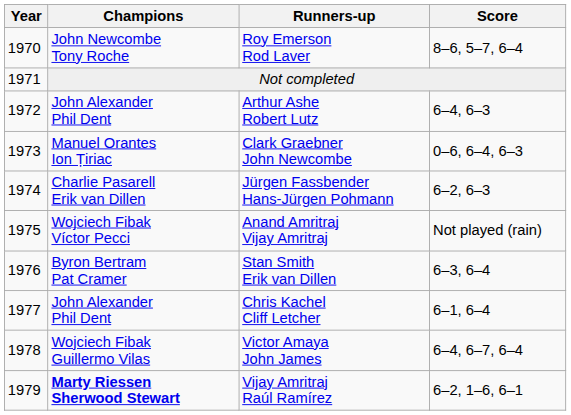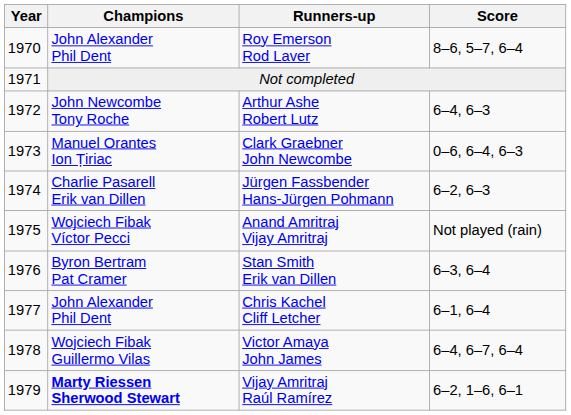 <table class="wikitable">
 <tr>
 <th style="width:40px">Year</th>
 <th style="width:200px">Champions</th>
 <th style="width:200px">Runners-up</th>
 <th style="width:140px" class="unsortable">Score</th>
 </tr>
 <tr>
 <td>1970</td>
-<td> <a href='#'>John Newcombe</a> <br>  <a href='#'>Tony Roche</a></td>
+<td> <a href='#'>John Alexander</a> <br>  <a href='#'>Phil Dent</a></td>
 <td> <a href='#'>Roy Emerson</a> <br>  <a href='#'>Rod Laver</a></td>
 <td>8–6, 5–7, 6–4 </td>
 </tr>
 <tr>
 <td>1971</td>
 <td colspan=3 align=center style="background:#efefef"><em>Not completed</em></td>
 </tr>
 <tr>
 <td>1972</td>
-<td> <a href='#'>John Alexander</a> <br>  <a href='#'>Phil Dent</a></td>
+<td> <a href='#'>John Newcombe</a> <br>  <a href='#'>Tony Roche</a></td>
 <td> <a href='#'>Arthur Ashe</a> <br>  <a href='#'>Robert Lutz</a></td>
 <td>6–4, 6–3</td>
 </tr>
 <tr>
 <td>1973</td>
 <td> <a href='#'>Manuel Orantes</a> <br>  <a href='#'>Ion Țiriac</a></td>
 <td> <a href='#'>Clark Graebner</a> <br>  <a href='#'>John Newcombe</a></td>
 <td>0–6, 6–4, 6–3</td>
 </tr>
 <tr>
 <td>1974</td>
 <td> <a href='#'>Charlie Pasarell</a> <br>  <a href='#'>Erik van Dillen</a></td>
 <td> <a href='#'>Jürgen Fassbender</a> <br>  <a href='#'>Hans-Jürgen Pohmann</a></td>
 <td>6–2, 6–3</td>
 </tr>
 <tr>
 <td>1975</td>
 <td> <a href='#'>Wojciech Fibak</a> <br>  <a href='#'>Víctor Pecci</a></td>
 <td> <a href='#'>Anand Amritraj</a> <br>  <a href='#'>Vijay Amritraj</a></td>
 <td>Not played (rain)</td>
 </tr>
 <tr>
 <td>1976</td>
 <td> <a href='#'>Byron Bertram</a> <br>  <a href='#'>Pat Cramer</a></td>
 <td> <a href='#'>Stan Smith</a> <br>  <a href='#'>Erik van Dillen</a></td>
 <td>6–3, 6–4</td>
 </tr>
 <tr>
 <td>1977</td>
 <td> <a href='#'>John Alexander</a> <br>  <a href='#'>Phil Dent</a></td>
 <td> <a href='#'>Chris Kachel</a> <br>  <a href='#'>Cliff Letcher</a></td>
 <td>6–1, 6–4</td>
 </tr>
 <tr>
 <td>1978</td>
 <td> <a href='#'>Wojciech Fibak</a> <br>  <a href='#'>Guillermo Vilas</a></td>
 <td> <a href='#'>Victor Amaya</a> <br>  <a href='#'>John James</a></td>
 <td>6–4, 6–7, 6–4</td>
 </tr>
 <tr>
 <td>1979</td>
 <td><strong> <a href='#'>Marty Riessen</a> <br>  <a href='#'>Sherwood Stewart</a></strong></td>
 <td> <a href='#'>Vijay Amritraj</a> <br>  <a href='#'>Raúl Ramírez</a></td>
 <td>6–2, 1–6, 6–1</td>
 </tr>
 </table>
